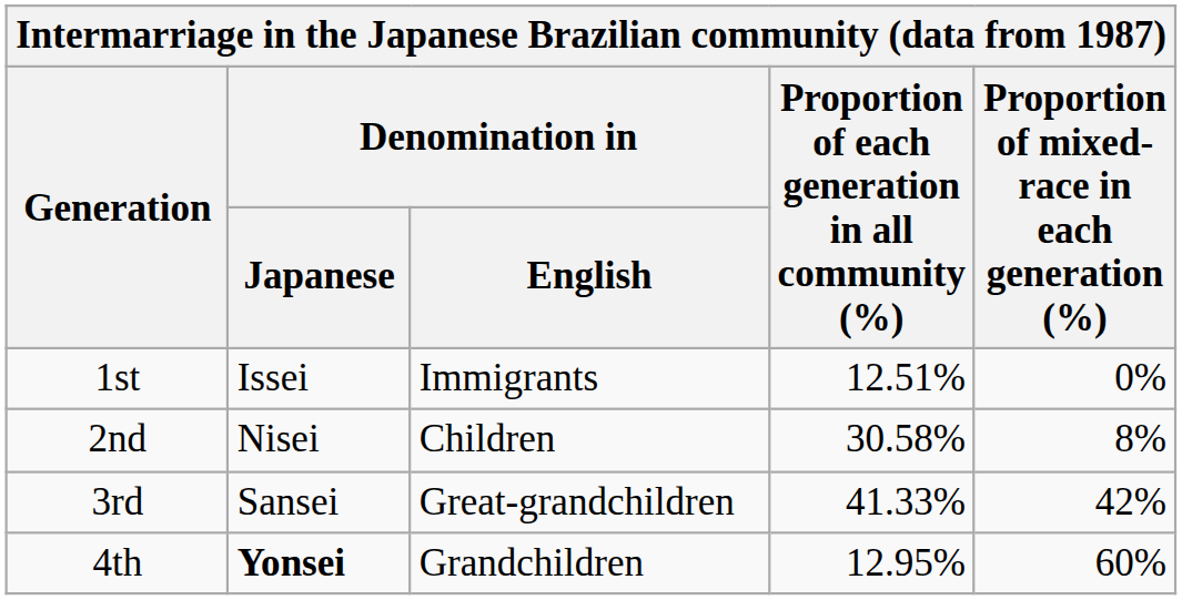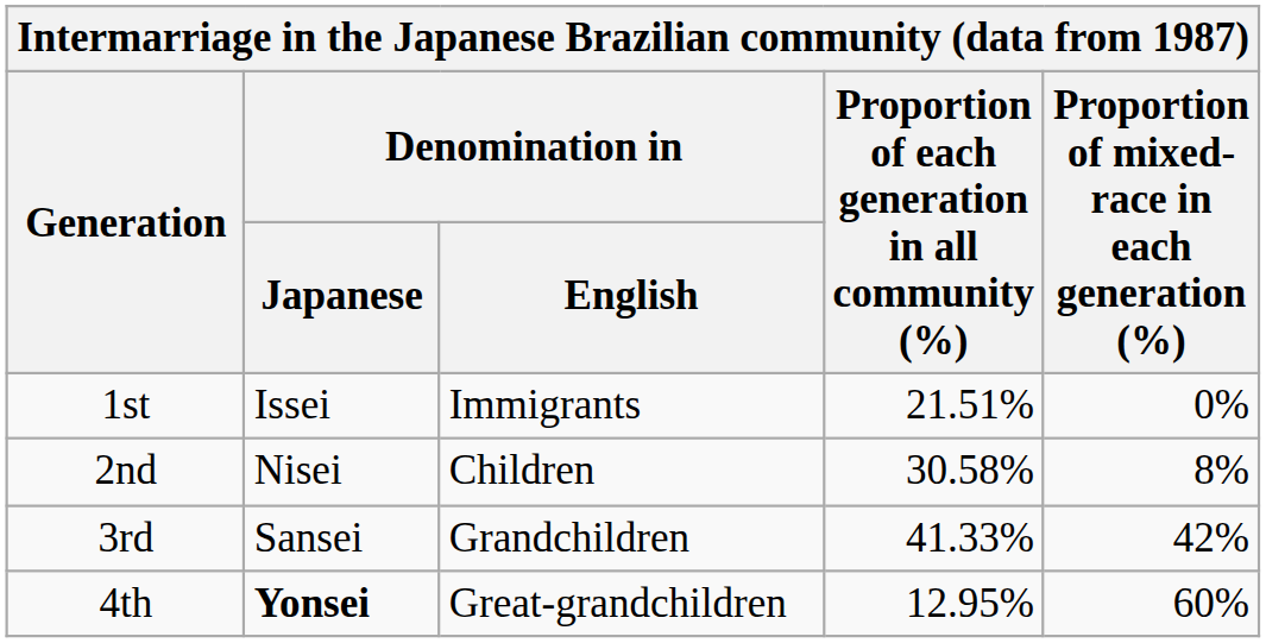 <table class="wikitable" style="float: right; text-align=center; margin: 1em 1em 1em 1em">
 <tr>
 <th colspan="5">Intermarriage in the Japanese Brazilian community (data from 1987)</th>
 </tr>
 <tr>
 <th rowspan="2">Generation</th>
 <th colspan="2">Denomination in</th>
 <th rowspan="2" width="20">Proportion of each generation in all community (%)</th>
 <th rowspan="2" width="20">Proportion of mixed-race in each generation (%)</th>
 </tr>
 <tr>
 <th>Japanese</th>
 <th>English</th>
 </tr>
 <tr>
 <td align="center">1st</td>
 <td>Issei</td>
 <td>Immigrants</td>
-<td align="right">12.51%</td>
+<td align="right">21.51%</td>
 <td align="right">0%</td>
 </tr>
 <tr>
 <td align="center">2nd</td>
 <td>Nisei</td>
 <td>Children</td>
 <td align="right">30.58%</td>
 <td align="right">8%</td>
 </tr>
 <tr>
 <td align="center">3rd</td>
 <td>Sansei</td>
-<td>Great-grandchildren</td>
+<td>Grandchildren</td>
 <td align="right">41.33%</td>
 <td align="right">42%</td>
 </tr>
 <tr>
 <td align="center">4th</td>
 <td><strong>Yonsei</strong></td>
-<td>Grandchildren</td>
+<td>Great-grandchildren</td>
 <td align="right">12.95%</td>
 <td align="right">60%</td>
 </tr>
 </table>
